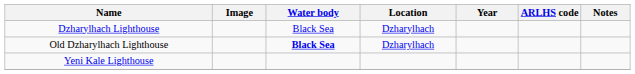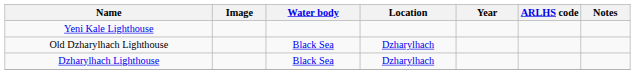 <table class="wikitable sortable" style="margin:auto;text-align:center">
 <tr>
 <th>Name</th>
 <th class="unsortable">Image</th>
 <th><a href='#'>Water body</a></th>
 <th>Location</th>
 <th width=10%>Year</th>
 <th width=10%><a href='#'>ARLHS</a> code</th>
 <th>Notes</th>
 </tr>
 <tr>
+<td><a href='#'>Yeni Kale Lighthouse</a></td>
+<td></td>
+<td></td>
+<td></td>
+<td></td>
+<td></td>
+<td></td>
+</tr>
+<tr>
+<td>Old Dzharylhach Lighthouse</td>
+<td></td>
+<td><a href='#'>Black Sea</a></td>
+<td><a href='#'>Dzharylhach</a></td>
+<td></td>
+<td></td>
+<td></td>
+</tr>
+<tr>
 <td><a href='#'>Dzharylhach Lighthouse</a></td>
 <td></td>
 <td><a href='#'>Black Sea</a></td>
 <td><a href='#'>Dzharylhach</a></td>
 <td></td>
 <td></td>
 <td></td>
 </tr>
 <tr>
-<td>Old Dzharylhach Lighthouse</td>
-<td></td>
-<td><strong><a href='#'>Black Sea</a></strong></td>
-<td><a href='#'>Dzharylhach</a></td>
-<td></td>
-<td></td>
-<td></td>
-</tr>
-<tr>
-<td><a href='#'>Yeni Kale Lighthouse</a></td>
-<td></td>
-<td></td>
-<td></td>
-<td></td>
-<td></td>
-<td></td>
-</tr>
-<tr>
 </tr>
 </table>
